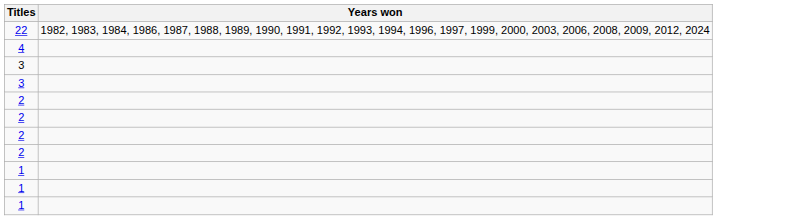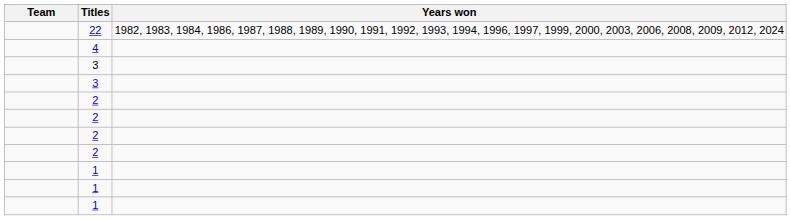 <table class="wikitable" style="text-align:center;">
 <tr>
+<th width=100px>Team</th>
 <th>Titles</th>
 <th>Years won</th>
 </tr>
 <tr>
+<td style=><strong></strong></td>
 <td><a href='#'>22</a></td>
 <td align=left>1982, 1983, 1984, 1986, 1987, 1988, 1989, 1990, 1991, 1992, 1993, 1994, 1996, 1997, 1999, 2000, 2003, 2006, 2008, 2009, 2012, 2024</td>
 </tr>
 <tr>
+<td style=><strong></strong></td>
 <td><a href='#'>4</a></td>
 <td></td>
 </tr>
 <tr>
+<td style=><strong><a href='#'></a></strong></td>
 <td>3</td>
 <td></td>
 </tr>
 <tr>
+<td style=><strong></strong></td>
 <td><a href='#'>3</a></td>
 <td></td>
 </tr>
 <tr>
+<td style=><strong><a href='#'></a></strong></td>
 <td><a href='#'>2</a></td>
 <td></td>
 </tr>
 <tr>
+<td style=><strong></strong></td>
 <td><a href='#'>2</a></td>
 <td></td>
 </tr>
 <tr>
+<td style=><strong><a href='#'></a></strong></td>
 <td><a href='#'>2</a></td>
 <td></td>
 </tr>
 <tr>
+<td style=><strong><a href='#'></a></strong></td>
 <td><a href='#'>2</a></td>
 <td></td>
 </tr>
 <tr>
+<td style=><strong><a href='#'></a></strong></td>
 <td><a href='#'>1</a></td>
 <td></td>
 </tr>
 <tr>
+<td style=><strong><a href='#'></a></strong></td>
 <td><a href='#'>1</a></td>
 <td></td>
 </tr>
 <tr>
+<td style=><strong></strong></td>
 <td><a href='#'>1</a></td>
 <td></td>
 </tr>
 </table>
